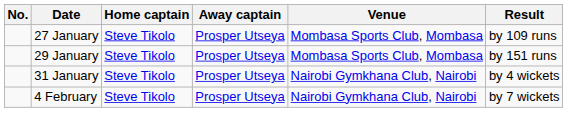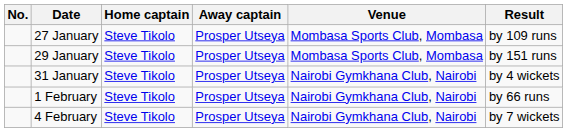 <table class="wikitable">
 <tr>
 <th>No.</th>
 <th>Date</th>
 <th>Home captain</th>
 <th>Away captain</th>
 <th>Venue</th>
 <th>Result</th>
 </tr>
 <tr>
 <td></td>
 <td>27 January</td>
 <td><a href='#'>Steve Tikolo</a></td>
 <td><a href='#'>Prosper Utseya</a></td>
 <td><a href='#'>Mombasa Sports Club</a>, <a href='#'>Mombasa</a></td>
 <td> by 109 runs</td>
 </tr>
 <tr>
 <td></td>
 <td>29 January</td>
 <td><a href='#'>Steve Tikolo</a></td>
 <td><a href='#'>Prosper Utseya</a></td>
 <td><a href='#'>Mombasa Sports Club</a>, <a href='#'>Mombasa</a></td>
 <td> by 151 runs</td>
 </tr>
 <tr>
 <td></td>
 <td>31 January</td>
 <td><a href='#'>Steve Tikolo</a></td>
 <td><a href='#'>Prosper Utseya</a></td>
 <td><a href='#'>Nairobi Gymkhana Club</a>, <a href='#'>Nairobi</a></td>
 <td> by 4 wickets</td>
 </tr>
 <tr>
 <td></td>
+<td>1 February</td>
+<td><a href='#'>Steve Tikolo</a></td>
+<td><a href='#'>Prosper Utseya</a></td>
+<td><a href='#'>Nairobi Gymkhana Club</a>, <a href='#'>Nairobi</a></td>
+<td> by 66 runs</td>
+</tr>
+<tr>
+<td></td>
 <td>4 February</td>
 <td><a href='#'>Steve Tikolo</a></td>
 <td><a href='#'>Prosper Utseya</a></td>
 <td><a href='#'>Nairobi Gymkhana Club</a>, <a href='#'>Nairobi</a></td>
 <td> by 7 wickets</td>
 </tr>
 </table>
